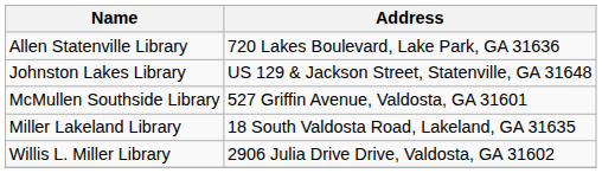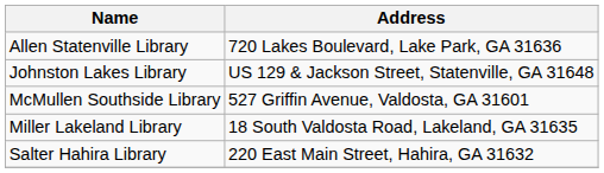 <table class="wikitable">
 <tr>
 <th>Name</th>
 <th>Address</th>
 </tr>
 <tr>
 <td>Allen Statenville Library</td>
 <td>720 Lakes Boulevard, Lake Park, GA 31636</td>
 </tr>
 <tr>
 <td>Johnston Lakes Library</td>
 <td>US 129 & Jackson Street, Statenville, GA 31648</td>
 </tr>
 <tr>
 <td>McMullen Southside Library</td>
 <td>527 Griffin Avenue, Valdosta, GA 31601</td>
 </tr>
 <tr>
 <td>Miller Lakeland Library</td>
 <td>18 South Valdosta Road, Lakeland, GA 31635</td>
 </tr>
 <tr>
-<td>Willis L. Miller Library</td>
-<td>2906 Julia Drive Drive, Valdosta, GA 31602</td>
+<td>Salter Hahira Library</td>
+<td>220 East Main Street, Hahira, GA 31632</td>
 </tr>
 <tr>
 </tr>
 </table>
